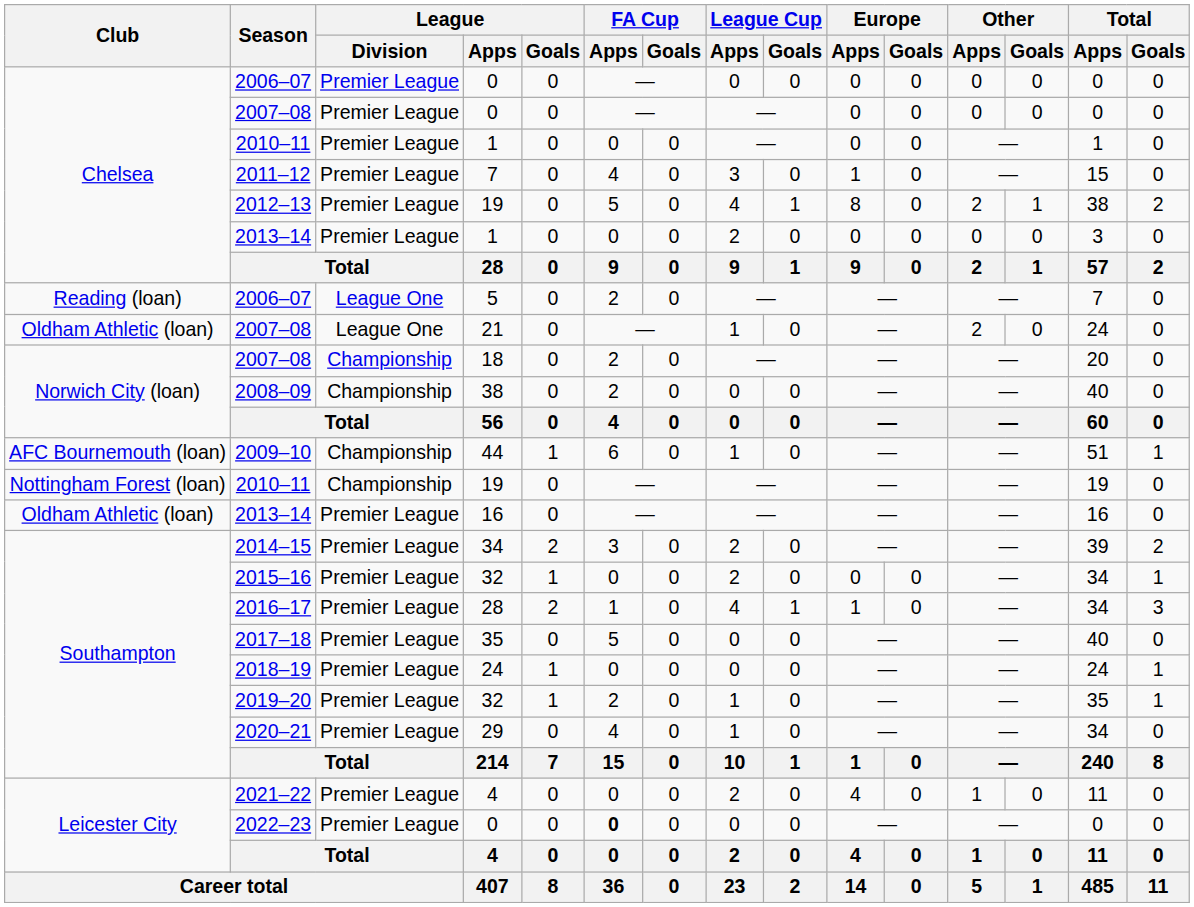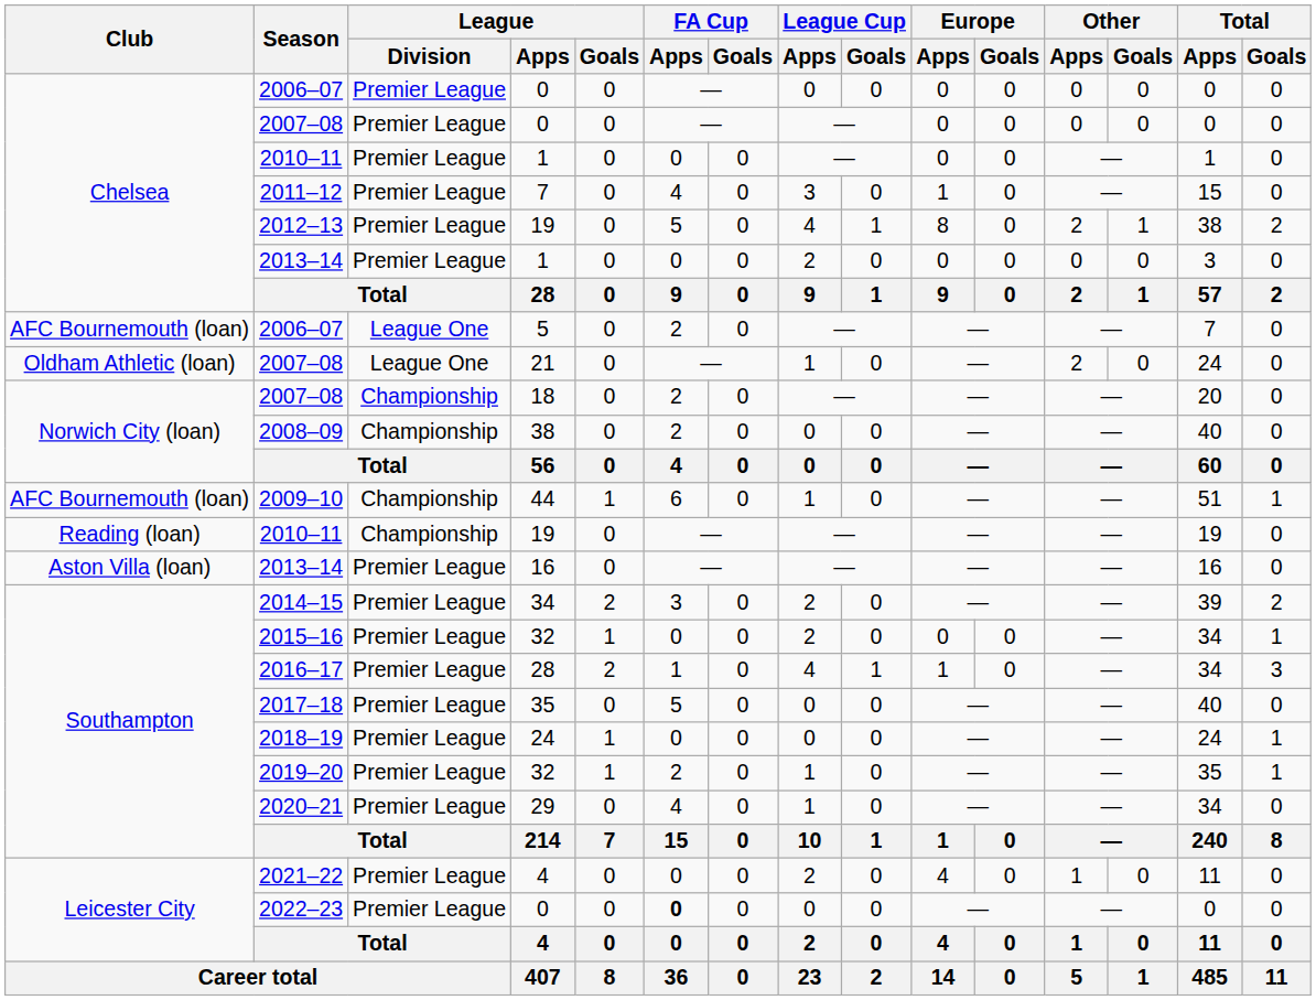 <table class=wikitable style=text-align:center>
 <tr>
 <th rowspan=2>Club</th>
 <th rowspan=2>Season</th>
 <th colspan=3>League</th>
 <th colspan=2><a href='#'>FA Cup</a></th>
 <th colspan=2><a href='#'>League Cup</a></th>
 <th colspan=2>Europe</th>
 <th colspan=2>Other</th>
 <th colspan=2>Total</th>
 </tr>
 <tr>
 <th>Division</th>
 <th>Apps</th>
 <th>Goals</th>
 <th>Apps</th>
 <th>Goals</th>
 <th>Apps</th>
 <th>Goals</th>
 <th>Apps</th>
 <th>Goals</th>
 <th>Apps</th>
 <th>Goals</th>
 <th>Apps</th>
 <th>Goals</th>
 </tr>
 <tr>
 <td rowspan=7><a href='#'>Chelsea</a></td>
 <td><a href='#'>2006–07</a></td>
 <td><a href='#'>Premier League</a></td>
 <td>0</td>
 <td>0</td>
 <td colspan=2>—</td>
 <td>0</td>
 <td>0</td>
 <td>0</td>
 <td>0</td>
 <td>0</td>
 <td>0</td>
 <td>0</td>
 <td>0</td>
 </tr>
 <tr>
 <td><a href='#'>2007–08</a></td>
 <td>Premier League</td>
 <td>0</td>
 <td>0</td>
 <td colspan=2>—</td>
 <td colspan=2>—</td>
 <td>0</td>
 <td>0</td>
 <td>0</td>
 <td>0</td>
 <td>0</td>
 <td>0</td>
 </tr>
 <tr>
 <td><a href='#'>2010–11</a></td>
 <td>Premier League</td>
 <td>1</td>
 <td>0</td>
 <td>0</td>
 <td>0</td>
 <td colspan=2>—</td>
 <td>0</td>
 <td>0</td>
 <td colspan=2>—</td>
 <td>1</td>
 <td>0</td>
 </tr>
 <tr>
 <td><a href='#'>2011–12</a></td>
 <td>Premier League</td>
 <td>7</td>
 <td>0</td>
 <td>4</td>
 <td>0</td>
 <td>3</td>
 <td>0</td>
 <td>1</td>
 <td>0</td>
 <td colspan=2>—</td>
 <td>15</td>
 <td>0</td>
 </tr>
 <tr>
 <td><a href='#'>2012–13</a></td>
 <td>Premier League</td>
 <td>19</td>
 <td>0</td>
 <td>5</td>
 <td>0</td>
 <td>4</td>
 <td>1</td>
 <td>8</td>
 <td>0</td>
 <td>2</td>
 <td>1</td>
 <td>38</td>
 <td>2</td>
 </tr>
 <tr>
 <td><a href='#'>2013–14</a></td>
 <td>Premier League</td>
 <td>1</td>
 <td>0</td>
 <td>0</td>
 <td>0</td>
 <td>2</td>
 <td>0</td>
 <td>0</td>
 <td>0</td>
 <td>0</td>
 <td>0</td>
 <td>3</td>
 <td>0</td>
 </tr>
 <tr>
 <th colspan=2>Total</th>
 <th>28</th>
 <th>0</th>
 <th>9</th>
 <th>0</th>
 <th>9</th>
 <th>1</th>
 <th>9</th>
 <th>0</th>
 <th>2</th>
 <th>1</th>
 <th>57</th>
 <th>2</th>
 </tr>
 <tr>
-<td><a href='#'>Reading</a> (loan)</td>
+<td><a href='#'>AFC Bournemouth</a> (loan)</td>
 <td><a href='#'>2006–07</a></td>
 <td><a href='#'>League One</a></td>
 <td>5</td>
 <td>0</td>
 <td>2</td>
 <td>0</td>
 <td colspan=2>—</td>
 <td colspan=2>—</td>
 <td colspan=2>—</td>
 <td>7</td>
 <td>0</td>
 </tr>
 <tr>
 <td><a href='#'>Oldham Athletic</a> (loan)</td>
 <td><a href='#'>2007–08</a></td>
 <td>League One</td>
 <td>21</td>
 <td>0</td>
 <td colspan=2>—</td>
 <td>1</td>
 <td>0</td>
 <td colspan=2>—</td>
 <td>2</td>
 <td>0</td>
 <td>24</td>
 <td>0</td>
 </tr>
 <tr>
 <td rowspan=3><a href='#'>Norwich City</a> (loan)</td>
 <td><a href='#'>2007–08</a></td>
 <td><a href='#'>Championship</a></td>
 <td>18</td>
 <td>0</td>
 <td>2</td>
 <td>0</td>
 <td colspan=2>—</td>
 <td colspan=2>—</td>
 <td colspan=2>—</td>
 <td>20</td>
 <td>0</td>
 </tr>
 <tr>
 <td><a href='#'>2008–09</a></td>
 <td>Championship</td>
 <td>38</td>
 <td>0</td>
 <td>2</td>
 <td>0</td>
 <td>0</td>
 <td>0</td>
 <td colspan=2>—</td>
 <td colspan=2>—</td>
 <td>40</td>
 <td>0</td>
 </tr>
 <tr>
 <th colspan=2>Total</th>
 <th>56</th>
 <th>0</th>
 <th>4</th>
 <th>0</th>
 <th>0</th>
 <th>0</th>
 <th colspan=2>—</th>
 <th colspan=2>—</th>
 <th>60</th>
 <th>0</th>
 </tr>
 <tr>
 <td><a href='#'>AFC Bournemouth</a> (loan)</td>
 <td><a href='#'>2009–10</a></td>
 <td>Championship</td>
 <td>44</td>
 <td>1</td>
 <td>6</td>
 <td>0</td>
 <td>1</td>
 <td>0</td>
 <td colspan=2>—</td>
 <td colspan=2>—</td>
 <td>51</td>
 <td>1</td>
 </tr>
 <tr>
-<td><a href='#'>Nottingham Forest</a> (loan)</td>
+<td><a href='#'>Reading</a> (loan)</td>
 <td><a href='#'>2010–11</a></td>
 <td>Championship</td>
 <td>19</td>
 <td>0</td>
 <td colspan=2>—</td>
 <td colspan=2>—</td>
 <td colspan=2>—</td>
 <td colspan=2>—</td>
 <td>19</td>
 <td>0</td>
 </tr>
 <tr>
-<td><a href='#'>Oldham Athletic</a> (loan)</td>
+<td><a href='#'>Aston Villa</a> (loan)</td>
 <td><a href='#'>2013–14</a></td>
 <td>Premier League</td>
 <td>16</td>
 <td>0</td>
 <td colspan=2>—</td>
 <td colspan=2>—</td>
 <td colspan=2>—</td>
 <td colspan=2>—</td>
 <td>16</td>
 <td>0</td>
 </tr>
 <tr>
 <td rowspan=8><a href='#'>Southampton</a></td>
 <td><a href='#'>2014–15</a></td>
 <td>Premier League</td>
 <td>34</td>
 <td>2</td>
 <td>3</td>
 <td>0</td>
 <td>2</td>
 <td>0</td>
 <td colspan=2>—</td>
 <td colspan=2>—</td>
 <td>39</td>
 <td>2</td>
 </tr>
 <tr>
 <td><a href='#'>2015–16</a></td>
 <td>Premier League</td>
 <td>32</td>
 <td>1</td>
 <td>0</td>
 <td>0</td>
 <td>2</td>
 <td>0</td>
 <td>0</td>
 <td>0</td>
 <td colspan=2>—</td>
 <td>34</td>
 <td>1</td>
 </tr>
 <tr>
 <td><a href='#'>2016–17</a></td>
 <td>Premier League</td>
 <td>28</td>
 <td>2</td>
 <td>1</td>
 <td>0</td>
 <td>4</td>
 <td>1</td>
 <td>1</td>
 <td>0</td>
 <td colspan=2>—</td>
 <td>34</td>
 <td>3</td>
 </tr>
 <tr>
 <td><a href='#'>2017–18</a></td>
 <td>Premier League</td>
 <td>35</td>
 <td>0</td>
 <td>5</td>
 <td>0</td>
 <td>0</td>
 <td>0</td>
 <td colspan=2>—</td>
 <td colspan=2>—</td>
 <td>40</td>
 <td>0</td>
 </tr>
 <tr>
 <td><a href='#'>2018–19</a></td>
 <td>Premier League</td>
 <td>24</td>
 <td>1</td>
 <td>0</td>
 <td>0</td>
 <td>0</td>
 <td>0</td>
 <td colspan=2>—</td>
 <td colspan=2>—</td>
 <td>24</td>
 <td>1</td>
 </tr>
 <tr>
 <td><a href='#'>2019–20</a></td>
 <td>Premier League</td>
 <td>32</td>
 <td>1</td>
 <td>2</td>
 <td>0</td>
 <td>1</td>
 <td>0</td>
 <td colspan=2>—</td>
 <td colspan=2>—</td>
 <td>35</td>
 <td>1</td>
 </tr>
 <tr>
 <td><a href='#'>2020–21</a></td>
 <td>Premier League</td>
 <td>29</td>
 <td>0</td>
 <td>4</td>
 <td>0</td>
 <td>1</td>
 <td>0</td>
 <td colspan=2>—</td>
 <td colspan=2>—</td>
 <td>34</td>
 <td>0</td>
 </tr>
 <tr>
 <th colspan=2>Total</th>
 <th>214</th>
 <th>7</th>
 <th>15</th>
 <th>0</th>
 <th>10</th>
 <th>1</th>
 <th>1</th>
 <th>0</th>
 <th colspan=2>—</th>
 <th>240</th>
 <th>8</th>
 </tr>
 <tr>
 <td rowspan=3><a href='#'>Leicester City</a></td>
 <td><a href='#'>2021–22</a></td>
 <td>Premier League</td>
 <td>4</td>
 <td>0</td>
 <td>0</td>
 <td>0</td>
 <td>2</td>
 <td>0</td>
 <td>4</td>
 <td>0</td>
 <td>1</td>
 <td>0</td>
 <td>11</td>
 <td>0</td>
 </tr>
 <tr>
 <td><a href='#'>2022–23</a></td>
 <td>Premier League</td>
 <td>0</td>
 <td>0</td>
 <td><strong>0</strong></td>
 <td>0</td>
 <td>0</td>
 <td>0</td>
 <td colspan=2>—</td>
 <td colspan=2>—</td>
 <td>0</td>
 <td>0</td>
 </tr>
 <tr>
 <th colspan=2>Total</th>
 <th>4</th>
 <th>0</th>
 <th>0</th>
 <th>0</th>
 <th>2</th>
 <th>0</th>
 <th>4</th>
 <th>0</th>
 <th>1</th>
 <th>0</th>
 <th>11</th>
 <th>0</th>
 </tr>
 <tr>
 <th colspan=3>Career total</th>
 <th>407</th>
 <th>8</th>
 <th>36</th>
 <th>0</th>
 <th>23</th>
 <th>2</th>
 <th>14</th>
 <th>0</th>
 <th>5</th>
 <th>1</th>
 <th>485</th>
 <th>11</th>
 </tr>
 </table>
